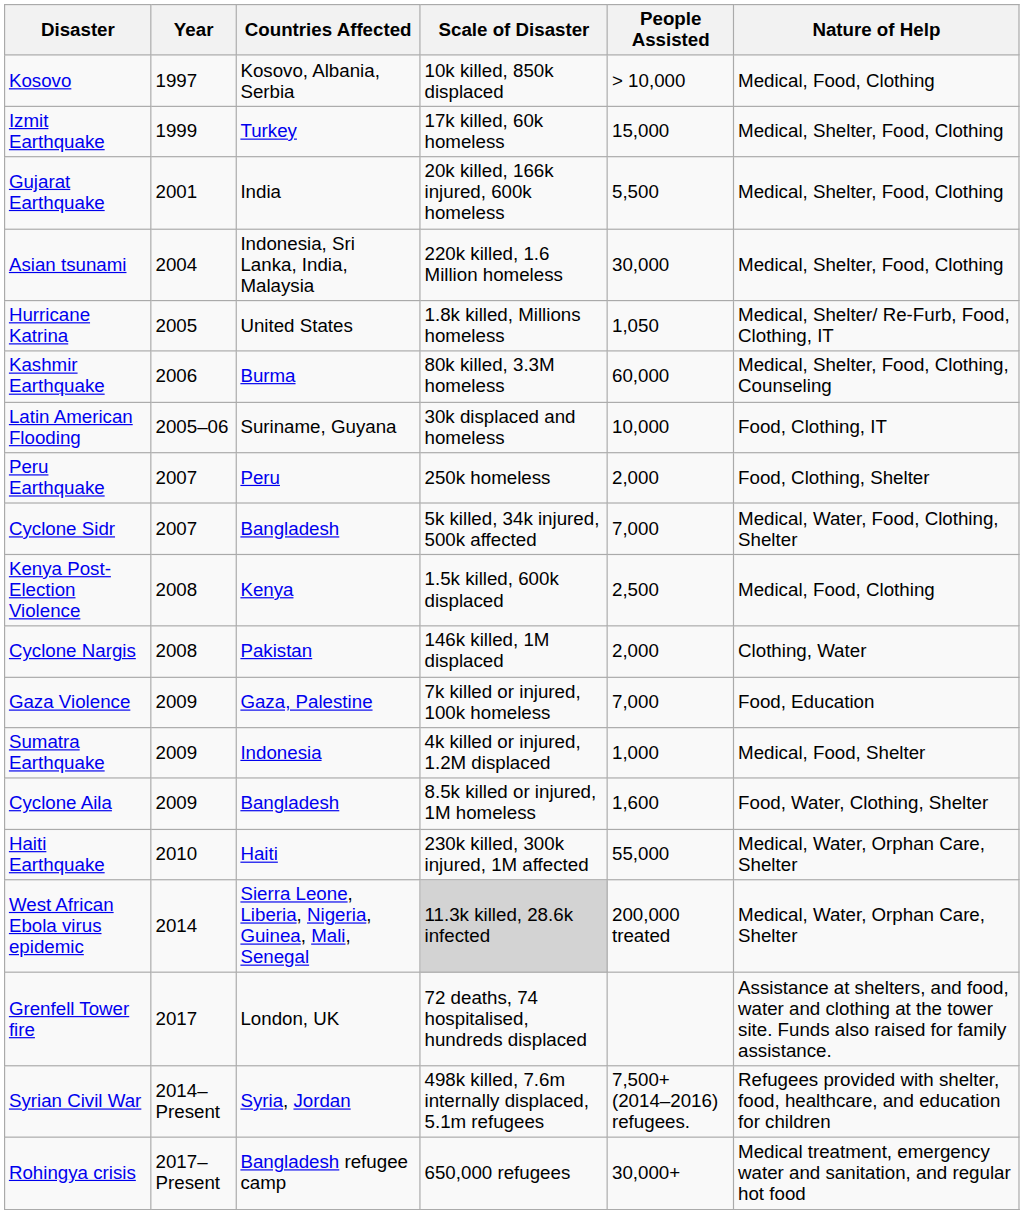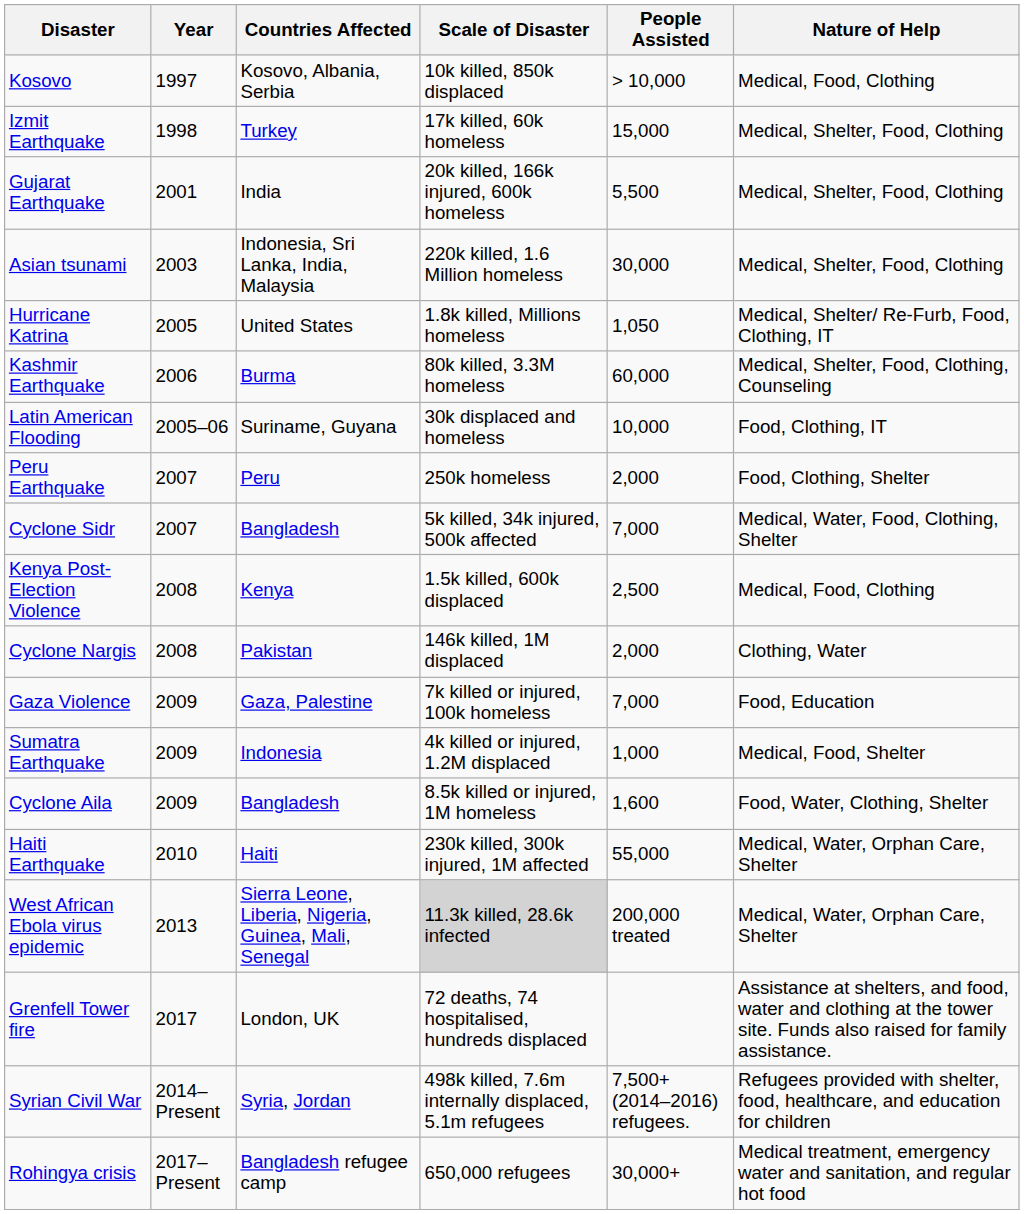 <table class="wikitable sortable">
 <tr>
 <th>Disaster</th>
 <th>Year</th>
 <th>Countries Affected</th>
 <th>Scale of Disaster</th>
 <th>People Assisted</th>
 <th>Nature of Help</th>
 </tr>
 <tr>
 <td><a href='#'>Kosovo</a></td>
 <td>1997</td>
 <td>Kosovo, Albania, Serbia</td>
 <td>10k killed, 850k displaced</td>
 <td>> 10,000</td>
 <td>Medical, Food, Clothing</td>
 </tr>
 <tr>
 <td><a href='#'>Izmit Earthquake</a></td>
-<td>1999</td>
+<td>1998</td>
 <td><a href='#'>Turkey</a></td>
 <td>17k killed, 60k homeless</td>
 <td>15,000</td>
 <td>Medical, Shelter, Food, Clothing</td>
 </tr>
 <tr>
 <td><a href='#'>Gujarat Earthquake</a></td>
 <td>2001</td>
 <td>India</td>
 <td>20k killed, 166k injured, 600k homeless</td>
 <td>5,500</td>
 <td>Medical, Shelter, Food, Clothing</td>
 </tr>
 <tr>
 <td><a href='#'>Asian tsunami</a></td>
-<td>2004</td>
+<td>2003</td>
 <td>Indonesia, Sri Lanka, India, Malaysia</td>
 <td>220k killed, 1.6 Million homeless</td>
 <td>30,000</td>
 <td>Medical, Shelter, Food, Clothing</td>
 </tr>
 <tr>
 <td><a href='#'>Hurricane Katrina</a></td>
 <td>2005</td>
 <td>United States</td>
 <td>1.8k killed, Millions homeless</td>
 <td>1,050</td>
 <td>Medical, Shelter/ Re-Furb, Food, Clothing, IT</td>
 </tr>
 <tr>
 <td><a href='#'>Kashmir Earthquake</a></td>
 <td>2006</td>
 <td><a href='#'>Burma</a></td>
 <td>80k killed, 3.3M homeless</td>
 <td>60,000</td>
 <td>Medical, Shelter, Food, Clothing, Counseling</td>
 </tr>
 <tr>
 <td><a href='#'>Latin American Flooding</a></td>
 <td>2005–06</td>
 <td>Suriname, Guyana</td>
 <td>30k displaced and homeless</td>
 <td>10,000</td>
 <td>Food, Clothing, IT</td>
 </tr>
 <tr>
 <td><a href='#'>Peru Earthquake</a></td>
 <td>2007</td>
 <td><a href='#'>Peru</a></td>
 <td>250k homeless</td>
 <td>2,000</td>
 <td>Food, Clothing, Shelter</td>
 </tr>
 <tr>
 <td><a href='#'>Cyclone Sidr</a></td>
 <td>2007</td>
 <td><a href='#'>Bangladesh</a></td>
 <td>5k killed, 34k injured, 500k affected</td>
 <td>7,000</td>
 <td>Medical, Water, Food, Clothing, Shelter</td>
 </tr>
 <tr>
 <td><a href='#'>Kenya Post-Election Violence</a></td>
 <td>2008</td>
 <td><a href='#'>Kenya</a></td>
 <td>1.5k killed, 600k displaced</td>
 <td>2,500</td>
 <td>Medical, Food, Clothing</td>
 </tr>
 <tr>
 <td><a href='#'>Cyclone Nargis</a></td>
 <td>2008</td>
 <td><a href='#'>Pakistan</a></td>
 <td>146k killed, 1M displaced</td>
 <td>2,000</td>
 <td>Clothing, Water</td>
 </tr>
 <tr>
 <td><a href='#'>Gaza Violence</a></td>
 <td>2009</td>
 <td><a href='#'>Gaza, Palestine</a></td>
 <td>7k killed or injured, 100k homeless</td>
 <td>7,000</td>
 <td>Food, Education</td>
 </tr>
 <tr>
 <td><a href='#'>Sumatra Earthquake</a></td>
 <td>2009</td>
 <td><a href='#'>Indonesia</a></td>
 <td>4k killed or injured, 1.2M displaced</td>
 <td>1,000</td>
 <td>Medical, Food, Shelter</td>
 </tr>
 <tr>
 <td><a href='#'>Cyclone Aila</a></td>
 <td>2009</td>
 <td><a href='#'>Bangladesh</a></td>
 <td>8.5k killed or injured, 1M homeless</td>
 <td>1,600</td>
 <td>Food, Water, Clothing, Shelter</td>
 </tr>
 <tr>
 <td><a href='#'>Haiti Earthquake</a></td>
 <td>2010</td>
 <td><a href='#'>Haiti</a></td>
 <td>230k killed, 300k injured, 1M affected</td>
 <td>55,000 </td>
 <td>Medical, Water, Orphan Care, Shelter</td>
 </tr>
 <tr>
 <td><a href='#'>West African Ebola virus epidemic</a></td>
-<td>2014</td>
+<td>2013</td>
 <td><a href='#'>Sierra Leone</a>, <a href='#'>Liberia</a>, <a href='#'>Nigeria</a>, <a href='#'>Guinea</a>, <a href='#'>Mali</a>, <a href='#'>Senegal</a></td>
 <td style="background: lightgrey;">11.3k killed, 28.6k infected</td>
 <td>200,000 treated </td>
 <td>Medical, Water, Orphan Care, Shelter</td>
 </tr>
 <tr>
 <td><a href='#'>Grenfell Tower fire</a></td>
 <td>2017</td>
 <td>London, UK</td>
 <td>72 deaths, 74 hospitalised, hundreds displaced</td>
 <td></td>
 <td>Assistance at shelters, and food, water and clothing at the tower site. Funds also raised for family assistance.</td>
 </tr>
 <tr>
 <td><a href='#'>Syrian Civil War</a></td>
 <td>2014–Present</td>
 <td><a href='#'>Syria</a>, <a href='#'>Jordan</a></td>
 <td>498k killed, 7.6m internally displaced, 5.1m refugees</td>
 <td>7,500+ (2014–2016) refugees.</td>
 <td>Refugees provided with shelter, food, healthcare, and education for children</td>
 </tr>
 <tr>
 <td><a href='#'>Rohingya crisis</a></td>
 <td>2017–Present</td>
 <td><a href='#'>Bangladesh</a> refugee camp</td>
 <td>650,000 refugees</td>
 <td>30,000+</td>
 <td>Medical treatment, emergency water and sanitation, and regular hot food</td>
 </tr>
 <tr>
 </tr>
 </table>
